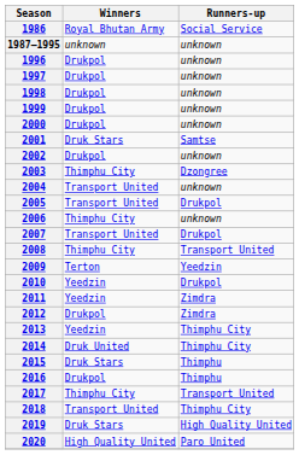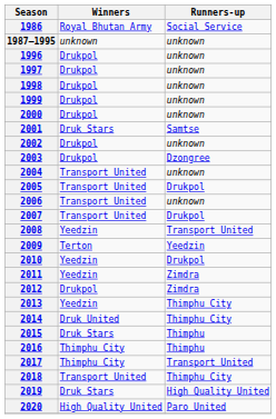 <table class="wikitable plainrowheaders sortable">
 <tr>
 <th scope=col>Season</th>
 <th scope=col>Winners</th>
 <th scope=col>Runners-up</th>
 </tr>
 <tr>
 <th scope=row><a href='#'>1986</a></th>
 <td><a href='#'>Royal Bhutan Army</a></td>
 <td><a href='#'>Social Service</a></td>
 </tr>
 <tr>
 <th scope=row>1987–1995</th>
 <td><em>unknown</em></td>
 <td><em>unknown</em></td>
 </tr>
 <tr>
 <th scope=row><a href='#'>1996</a></th>
 <td><a href='#'>Drukpol</a></td>
 <td><em>unknown</em></td>
 </tr>
 <tr>
 <th scope=row><a href='#'>1997</a></th>
 <td><a href='#'>Drukpol</a></td>
 <td><em>unknown</em></td>
 </tr>
 <tr>
 <th scope=row><a href='#'>1998</a></th>
 <td><a href='#'>Drukpol</a></td>
 <td><em>unknown</em></td>
 </tr>
 <tr>
 <th scope=row><a href='#'>1999</a></th>
 <td><a href='#'>Drukpol</a></td>
 <td><em>unknown</em></td>
 </tr>
 <tr>
 <th scope=row><a href='#'>2000</a></th>
 <td><a href='#'>Drukpol</a></td>
 <td><em>unknown</em></td>
 </tr>
 <tr>
 <th scope=row><a href='#'>2001</a></th>
 <td><a href='#'>Druk Stars</a></td>
 <td><a href='#'>Samtse</a></td>
 </tr>
 <tr>
 <th scope=row><a href='#'>2002</a></th>
 <td><a href='#'>Drukpol</a></td>
 <td><em>unknown</em></td>
 </tr>
 <tr>
 <th scope=row><a href='#'>2003</a></th>
-<td><a href='#'>Thimphu City</a></td>
+<td><a href='#'>Drukpol</a></td>
 <td><a href='#'>Dzongree</a></td>
 </tr>
 <tr>
 <th scope=row><a href='#'>2004</a></th>
 <td><a href='#'>Transport United</a></td>
 <td><em>unknown</em></td>
 </tr>
 <tr>
 <th scope=row><a href='#'>2005</a></th>
 <td><a href='#'>Transport United</a></td>
 <td><a href='#'>Drukpol</a></td>
 </tr>
 <tr>
 <th scope=row><a href='#'>2006</a></th>
-<td><a href='#'>Thimphu City</a></td>
+<td><a href='#'>Transport United</a></td>
 <td><em>unknown</em></td>
 </tr>
 <tr>
 <th scope=row><a href='#'>2007</a></th>
 <td><a href='#'>Transport United</a></td>
 <td><a href='#'>Drukpol</a></td>
 </tr>
 <tr>
 <th scope=row><a href='#'>2008</a></th>
-<td><a href='#'>Thimphu City</a></td>
+<td><a href='#'>Yeedzin</a></td>
 <td><a href='#'>Transport United</a></td>
 </tr>
 <tr>
 <th scope=row><a href='#'>2009</a></th>
 <td><a href='#'>Terton</a></td>
 <td><a href='#'>Yeedzin</a></td>
 </tr>
 <tr>
 <th scope=row><a href='#'>2010</a></th>
 <td><a href='#'>Yeedzin</a></td>
 <td><a href='#'>Drukpol</a></td>
 </tr>
 <tr>
 <th scope=row><a href='#'>2011</a></th>
 <td><a href='#'>Yeedzin</a></td>
 <td><a href='#'>Zimdra</a></td>
 </tr>
 <tr>
 <th scope=row><a href='#'>2012</a></th>
 <td><a href='#'>Drukpol</a></td>
 <td><a href='#'>Zimdra</a></td>
 </tr>
 <tr>
 <th scope=row><a href='#'>2013</a></th>
 <td><a href='#'>Yeedzin</a></td>
 <td><a href='#'>Thimphu City</a></td>
 </tr>
 <tr>
 <th scope=row><a href='#'>2014</a></th>
 <td><a href='#'>Druk United</a></td>
 <td><a href='#'>Thimphu City</a></td>
 </tr>
 <tr>
 <th scope=row><a href='#'>2015</a></th>
 <td><a href='#'>Druk Stars</a></td>
 <td><a href='#'>Thimphu</a></td>
 </tr>
 <tr>
 <th scope=row><a href='#'>2016</a></th>
-<td><a href='#'>Drukpol</a></td>
+<td><a href='#'>Thimphu City</a></td>
 <td><a href='#'>Thimphu</a></td>
 </tr>
 <tr>
 <th scope=row><a href='#'>2017</a></th>
 <td><a href='#'>Thimphu City</a></td>
 <td><a href='#'>Transport United</a></td>
 </tr>
 <tr>
 <th scope=row><a href='#'>2018</a></th>
 <td><a href='#'>Transport United</a></td>
 <td><a href='#'>Thimphu City</a></td>
 </tr>
 <tr>
 <th scope=row><a href='#'>2019</a></th>
 <td><a href='#'>Druk Stars</a></td>
 <td><a href='#'>High Quality United</a></td>
 </tr>
 <tr>
 <th scope=row><a href='#'>2020</a></th>
 <td><a href='#'>High Quality United</a></td>
 <td><a href='#'>Paro United</a></td>
 </tr>
 <tr>
 </tr>
 </table>
